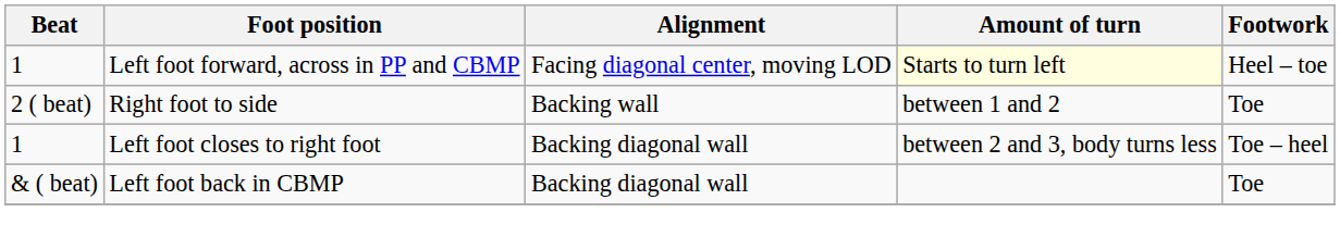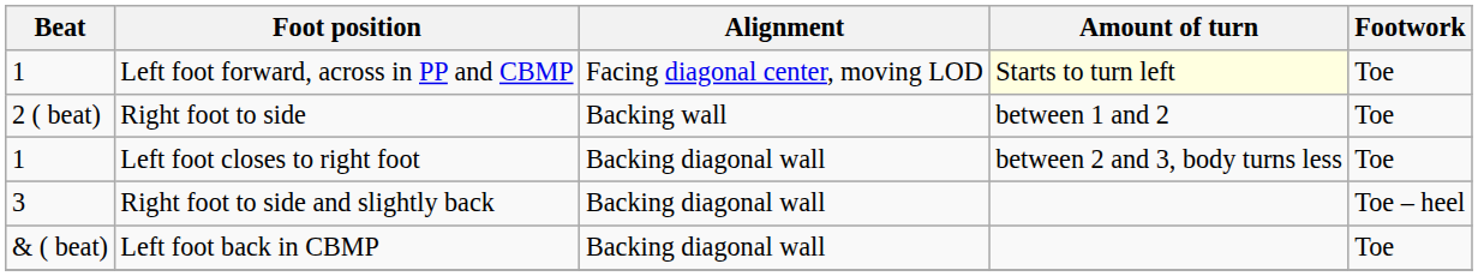 <table class="wikitable" style="font-size:90%;">
 <tr>
 <th>Beat</th>
 <th>Foot position</th>
 <th>Alignment</th>
 <th>Amount of turn</th>
 <th>Footwork</th>
 </tr>
 <tr>
 <td>1</td>
 <td>Left foot forward, across in <a href='#'>PP</a> and <a href='#'>CBMP</a></td>
 <td>Facing <a href='#'>diagonal center</a>, moving LOD</td>
 <td style="background: lightyellow;">Starts to turn left</td>
-<td>Heel – toe</td>
+<td>Toe</td>
 </tr>
 <tr>
 <td>2 ( beat)</td>
 <td>Right foot to side</td>
 <td>Backing wall</td>
 <td> between 1 and 2</td>
 <td>Toe</td>
 </tr>
 <tr>
 <td>1</td>
 <td>Left foot closes to right foot</td>
 <td>Backing diagonal wall</td>
 <td> between 2 and 3, body turns less</td>
+<td>Toe</td>
+</tr>
+<tr>
+<td>3</td>
+<td>Right foot to side and slightly back</td>
+<td>Backing diagonal wall</td>
+<td></td>
 <td>Toe – heel</td>
 </tr>
 <tr>
 <td>& ( beat)</td>
 <td>Left foot back in CBMP</td>
 <td>Backing diagonal wall</td>
 <td></td>
 <td>Toe</td>
 </tr>
 <tr>
 </tr>
 </table>
